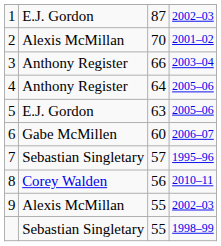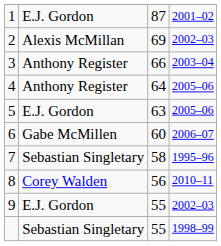 <table class="wikitable">
 <tr>
 </tr>
 <tr>
 <td>1</td>
 <td>E.J. Gordon</td>
 <td>87</td>
-<td style="font-size:80%;"><a href='#'>2002–03</a></td>
+<td style="font-size:80%;"><a href='#'>2001–02</a></td>
 </tr>
 <tr>
 <td>2</td>
 <td>Alexis McMillan</td>
-<td>70</td>
-<td style="font-size:80%;"><a href='#'>2001–02</a></td>
+<td>69</td>
+<td style="font-size:80%;"><a href='#'>2002–03</a></td>
 </tr>
 <tr>
 <td>3</td>
 <td>Anthony Register</td>
 <td>66</td>
 <td style="font-size:80%;"><a href='#'>2003–04</a></td>
 </tr>
 <tr>
 <td>4</td>
 <td>Anthony Register</td>
 <td>64</td>
 <td style="font-size:80%;"><a href='#'>2005–06</a></td>
 </tr>
 <tr>
 <td>5</td>
 <td>E.J. Gordon</td>
 <td>63</td>
 <td style="font-size:80%;"><a href='#'>2005–06</a></td>
 </tr>
 <tr>
 <td>6</td>
 <td>Gabe McMillen</td>
 <td>60</td>
 <td style="font-size:80%;"><a href='#'>2006–07</a></td>
 </tr>
 <tr>
 <td>7</td>
 <td>Sebastian Singletary</td>
-<td>57</td>
+<td>58</td>
 <td style="font-size:80%;"><a href='#'>1995–96</a></td>
 </tr>
 <tr>
 <td>8</td>
 <td><a href='#'>Corey Walden</a></td>
 <td>56</td>
 <td style="font-size:80%;"><a href='#'>2010–11</a></td>
 </tr>
 <tr>
 <td>9</td>
-<td>Alexis McMillan</td>
+<td>E.J. Gordon</td>
 <td>55</td>
 <td style="font-size:80%;"><a href='#'>2002–03</a></td>
 </tr>
 <tr>
 <td></td>
 <td>Sebastian Singletary</td>
 <td>55</td>
 <td style="font-size:80%;"><a href='#'>1998–99</a></td>
 </tr>
 </table>
